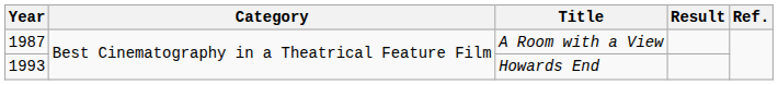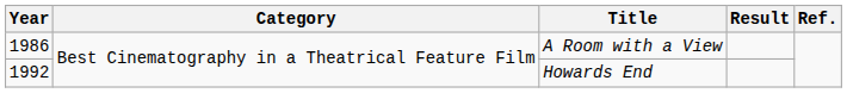 <table class="wikitable">
 <tr>
 <th>Year</th>
 <th>Category</th>
 <th>Title</th>
 <th>Result</th>
 <th>Ref.</th>
 </tr>
 <tr>
-<td>1987</td>
+<td>1986</td>
 <td rowspan="2">Best Cinematography in a Theatrical Feature Film</td>
 <td><em>A Room with a View</em></td>
 <td></td>
 <td align="center" rowspan="2"></td>
 </tr>
 <tr>
-<td>1993</td>
+<td>1992</td>
 <td><em>Howards End</em></td>
 <td></td>
 </tr>
 </table>
